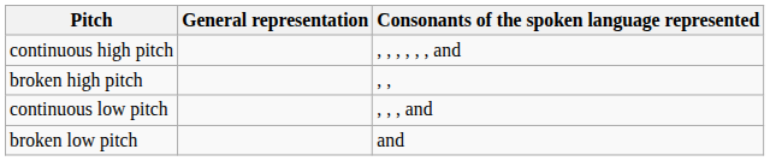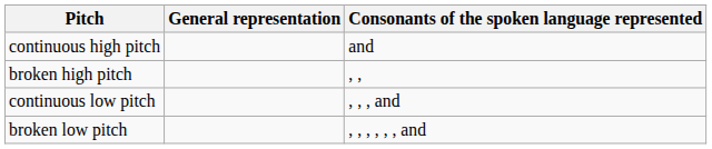 <table border="2" class="wikitable">
 <tr>
 <th>Pitch</th>
 <th>General representation</th>
 <th>Consonants of the spoken language represented</th>
 </tr>
 <tr>
 <td>continuous high pitch</td>
 <td></td>
-<td>, , , , , ,  and </td>
+<td> and </td>
 </tr>
 <tr>
 <td>broken high pitch</td>
 <td></td>
 <td>, , </td>
 </tr>
 <tr>
 <td>continuous low pitch</td>
 <td></td>
 <td>, , ,  and </td>
 </tr>
 <tr>
 <td>broken low pitch</td>
 <td></td>
-<td> and </td>
+<td>, , , , , ,  and </td>
 </tr>
 </table>
